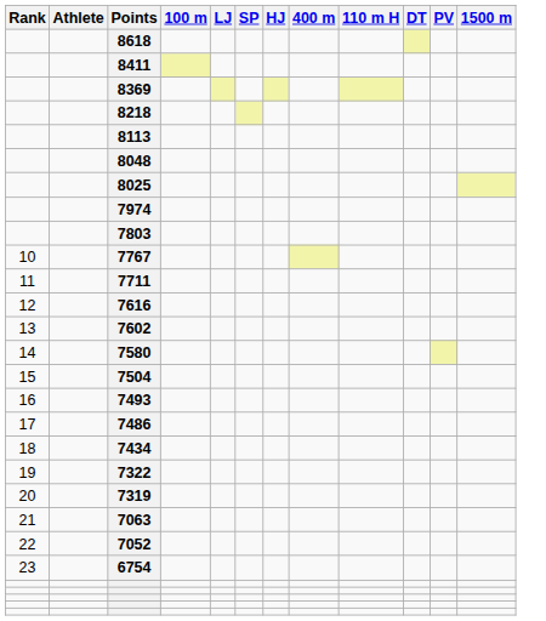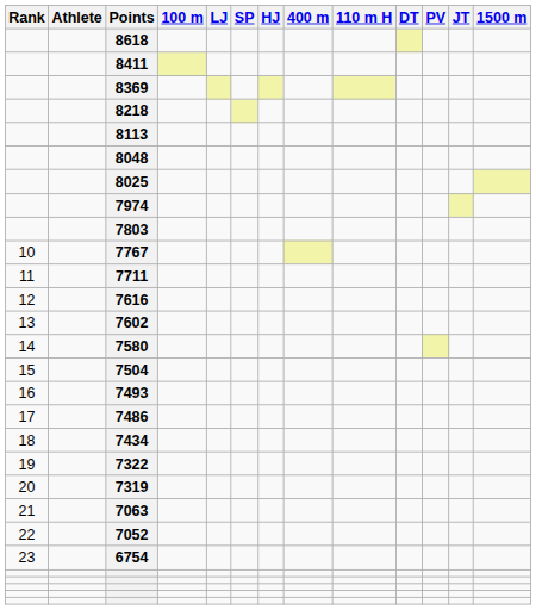 <table class="wikitable sortable" style="font-size:95%;">
 <tr>
 <th>Rank</th>
 <th>Athlete</th>
 <th>Points</th>
 <th><a href='#'>100 m</a></th>
 <th><a href='#'>LJ</a></th>
 <th><a href='#'>SP</a></th>
 <th><a href='#'>HJ</a></th>
 <th><a href='#'>400 m</a></th>
 <th><a href='#'>110 m H</a></th>
 <th><a href='#'>DT</a></th>
 <th><a href='#'>PV</a></th>
+<th><a href='#'>JT</a></th>
 <th><a href='#'>1500 m</a></th>
 </tr>
 <tr>
 <td align=center></td>
 <td></td>
 <th>8618</th>
 <td></td>
 <td></td>
 <td></td>
 <td></td>
 <td></td>
 <td></td>
 <td bgcolor=#F2F5A9></td>
 <td></td>
 <td></td>
+<td></td>
 </tr>
 <tr>
 <td align=center></td>
 <td></td>
 <th>8411</th>
 <td bgcolor=#F2F5A9></td>
+<td></td>
 <td></td>
 <td></td>
 <td></td>
 <td></td>
 <td></td>
 <td></td>
 <td></td>
 <td></td>
 </tr>
 <tr>
 <td align=center></td>
 <td></td>
 <th>8369</th>
 <td></td>
 <td bgcolor=#F2F5A9></td>
 <td></td>
 <td bgcolor=#F2F5A9></td>
 <td></td>
 <td bgcolor=#F2F5A9></td>
 <td></td>
 <td></td>
 <td></td>
+<td></td>
 </tr>
 <tr>
 <td align=center></td>
 <td></td>
 <th>8218</th>
 <td></td>
 <td></td>
 <td bgcolor=#F2F5A9></td>
 <td></td>
 <td></td>
 <td></td>
 <td></td>
 <td></td>
 <td></td>
+<td></td>
 </tr>
 <tr>
 <td align=center></td>
 <td></td>
 <th>8113</th>
+<td></td>
 <td></td>
 <td></td>
 <td></td>
 <td></td>
 <td></td>
 <td></td>
 <td></td>
 <td></td>
 <td></td>
 </tr>
 <tr>
 <td align=center></td>
 <td></td>
 <th>8048</th>
 <td></td>
 <td></td>
 <td></td>
 <td></td>
 <td></td>
 <td></td>
 <td></td>
 <td></td>
 <td></td>
+<td></td>
 </tr>
 <tr>
 <td align=center></td>
 <td></td>
 <th>8025</th>
+<td></td>
 <td></td>
 <td></td>
 <td></td>
 <td></td>
 <td></td>
 <td></td>
 <td></td>
 <td></td>
 <td bgcolor=#F2F5A9></td>
 </tr>
 <tr>
 <td align=center></td>
 <td></td>
 <th>7974</th>
 <td></td>
 <td></td>
 <td></td>
 <td></td>
 <td></td>
 <td></td>
 <td></td>
 <td></td>
+<td bgcolor=#F2F5A9></td>
 <td></td>
 </tr>
 <tr>
 <td align=center></td>
 <td></td>
 <th>7803</th>
+<td></td>
 <td></td>
 <td></td>
 <td></td>
 <td></td>
 <td></td>
 <td></td>
 <td></td>
 <td></td>
 <td></td>
 </tr>
 <tr>
 <td align=center>10</td>
 <td></td>
 <th>7767</th>
 <td></td>
 <td></td>
 <td></td>
 <td></td>
 <td bgcolor=#F2F5A9></td>
 <td></td>
 <td></td>
 <td></td>
 <td></td>
+<td></td>
 </tr>
 <tr>
 <td align=center>11</td>
 <td></td>
 <th>7711</th>
+<td></td>
 <td></td>
 <td></td>
 <td></td>
 <td></td>
 <td></td>
 <td></td>
 <td></td>
 <td></td>
 <td></td>
 </tr>
 <tr>
 <td align=center>12</td>
 <td></td>
 <th>7616</th>
 <td></td>
 <td></td>
 <td></td>
 <td></td>
 <td></td>
 <td></td>
 <td></td>
 <td></td>
 <td></td>
+<td></td>
 </tr>
 <tr>
 <td align=center>13</td>
 <td></td>
 <th>7602</th>
+<td></td>
 <td></td>
 <td></td>
 <td></td>
 <td></td>
 <td></td>
 <td></td>
 <td></td>
 <td></td>
 <td></td>
 </tr>
 <tr>
 <td align=center>14</td>
 <td></td>
 <th>7580</th>
 <td></td>
 <td></td>
 <td></td>
 <td></td>
 <td></td>
 <td></td>
 <td></td>
 <td bgcolor=#F2F5A9></td>
 <td></td>
+<td></td>
 </tr>
 <tr>
 <td align=center>15</td>
 <td></td>
 <th>7504</th>
+<td></td>
 <td></td>
 <td></td>
 <td></td>
 <td></td>
 <td></td>
 <td></td>
 <td></td>
 <td></td>
 <td></td>
 </tr>
 <tr>
 <td align=center>16</td>
 <td></td>
 <th>7493</th>
 <td></td>
 <td></td>
 <td></td>
 <td></td>
 <td></td>
 <td></td>
 <td></td>
 <td></td>
 <td></td>
+<td></td>
 </tr>
 <tr>
 <td align=center>17</td>
 <td></td>
 <th>7486</th>
+<td></td>
 <td></td>
 <td></td>
 <td></td>
 <td></td>
 <td></td>
 <td></td>
 <td></td>
 <td></td>
 <td></td>
 </tr>
 <tr>
 <td align=center>18</td>
 <td></td>
 <th>7434</th>
 <td></td>
 <td></td>
 <td></td>
 <td></td>
 <td></td>
 <td></td>
 <td></td>
 <td></td>
 <td></td>
+<td></td>
 </tr>
 <tr>
 <td align=center>19</td>
 <td></td>
 <th>7322</th>
+<td></td>
 <td></td>
 <td></td>
 <td></td>
 <td></td>
 <td></td>
 <td></td>
 <td></td>
 <td></td>
 <td></td>
 </tr>
 <tr>
 <td align=center>20</td>
 <td></td>
 <th>7319</th>
 <td></td>
 <td></td>
 <td></td>
 <td></td>
 <td></td>
 <td></td>
 <td></td>
 <td></td>
 <td></td>
+<td></td>
 </tr>
 <tr>
 <td align=center>21</td>
 <td></td>
 <th>7063</th>
+<td></td>
 <td></td>
 <td></td>
 <td></td>
 <td></td>
 <td></td>
 <td></td>
 <td></td>
 <td></td>
 <td></td>
 </tr>
 <tr>
 <td align=center>22</td>
 <td></td>
 <th>7052</th>
 <td></td>
 <td></td>
 <td></td>
 <td></td>
 <td></td>
 <td></td>
 <td></td>
 <td></td>
 <td></td>
+<td></td>
 </tr>
 <tr>
 <td align=center>23</td>
 <td></td>
 <th>6754</th>
+<td></td>
 <td></td>
 <td></td>
 <td></td>
 <td></td>
 <td></td>
 <td></td>
 <td></td>
 <td></td>
 <td></td>
 </tr>
 <tr>
 <td></td>
 <td></td>
 <th></th>
 <td></td>
 <td></td>
 <td></td>
 <td></td>
 <td></td>
 <td></td>
 <td></td>
 <td></td>
 <td></td>
+<td></td>
 </tr>
 <tr>
 <td></td>
 <td></td>
 <th></th>
+<td></td>
 <td></td>
 <td></td>
 <td></td>
 <td></td>
 <td></td>
 <td></td>
 <td></td>
 <td></td>
 <td></td>
 </tr>
 <tr>
 <td></td>
 <td></td>
 <th></th>
 <td></td>
 <td></td>
 <td></td>
 <td></td>
 <td></td>
 <td></td>
 <td></td>
 <td></td>
 <td></td>
+<td></td>
 </tr>
 <tr>
 <td></td>
 <td></td>
 <th></th>
+<td></td>
 <td></td>
 <td></td>
 <td></td>
 <td></td>
 <td></td>
 <td></td>
 <td></td>
 <td></td>
 <td></td>
 </tr>
 <tr>
 <td></td>
 <td></td>
 <th></th>
 <td></td>
 <td></td>
 <td></td>
 <td></td>
 <td></td>
 <td></td>
 <td></td>
 <td></td>
 <td></td>
+<td></td>
 </tr>
 </table>
